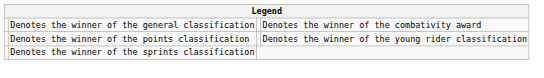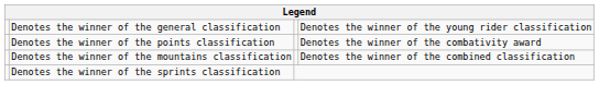 <table class="wikitable">
 <tr>
 <th colspan="4">Legend</th>
 </tr>
 <tr>
 <td></td>
 <td>Denotes the winner of the general classification</td>
 <td></td>
-<td>Denotes the winner of the combativity award</td>
+<td>Denotes the winner of the young rider classification</td>
 </tr>
 <tr>
 <td></td>
 <td>Denotes the winner of the points classification</td>
 <td></td>
-<td>Denotes the winner of the young rider classification</td>
+<td>Denotes the winner of the combativity award</td>
+</tr>
+<tr>
+<td></td>
+<td>Denotes the winner of the mountains classification</td>
+<td></td>
+<td>Denotes the winner of the combined classification</td>
 </tr>
 <tr>
 <td></td>
 <td>Denotes the winner of the sprints classification</td>
 </tr>
 </table>
